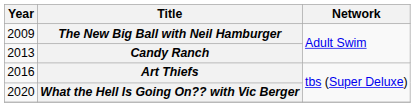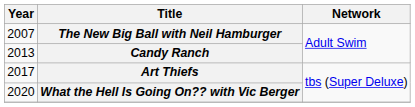 <table class="wikitable">
 <tr>
 <th scope="col">Year</th>
 <th scope="col">Title</th>
 <th scope="col">Network</th>
 </tr>
 <tr>
-<td>2009</td>
+<td>2007</td>
 <th scope="row"><em>The New Big Ball with Neil Hamburger</em></th>
 <td rowspan="2"><a href='#'>Adult Swim</a></td>
 </tr>
 <tr>
 <td>2013</td>
 <th scope="row"><em>Candy Ranch</em></th>
 </tr>
 <tr>
-<td>2016</td>
+<td>2017</td>
 <th scope="row"><em>Art Thiefs</em></th>
 <td rowspan="2"><a href='#'>tbs</a> (<a href='#'>Super Deluxe</a>)</td>
 </tr>
 <tr>
 <td>2020</td>
 <th scope="row"><em>What the Hell Is Going On?? with Vic Berger</em></th>
 </tr>
 <tr>
 </tr>
 </table>
